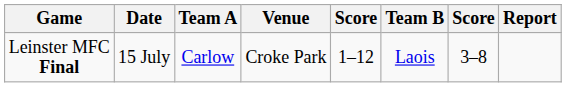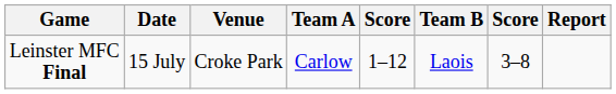 <table class="wikitable">
 <tr>
 <th>Game</th>
 <th>Date</th>
+<th>Venue</th>
 <th>Team A</th>
-<th>Venue</th>
 <th>Score</th>
 <th>Team B</th>
 <th>Score</th>
 <th>Report</th>
 </tr>
 <tr align="center">
 <td>Leinster MFC<br><strong>Final</strong></td>
 <td>15 July</td>
+<td>Croke Park</td>
 <td><a href='#'>Carlow</a></td>
-<td>Croke Park</td>
 <td>1–12</td>
 <td><a href='#'>Laois</a></td>
 <td>3–8</td>
 <td></td>
 </tr>
 </table>
